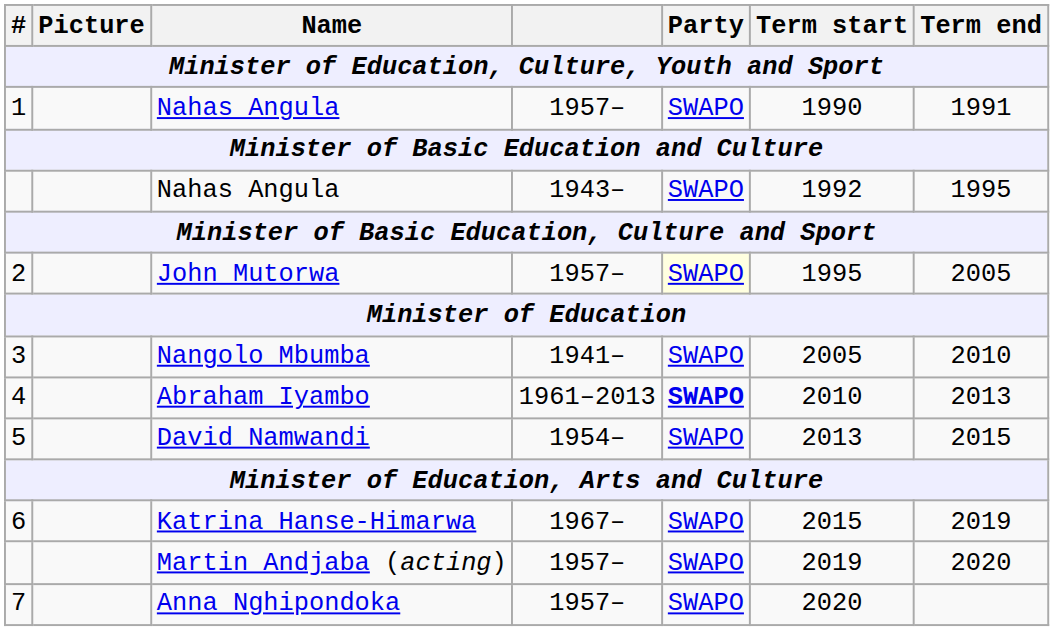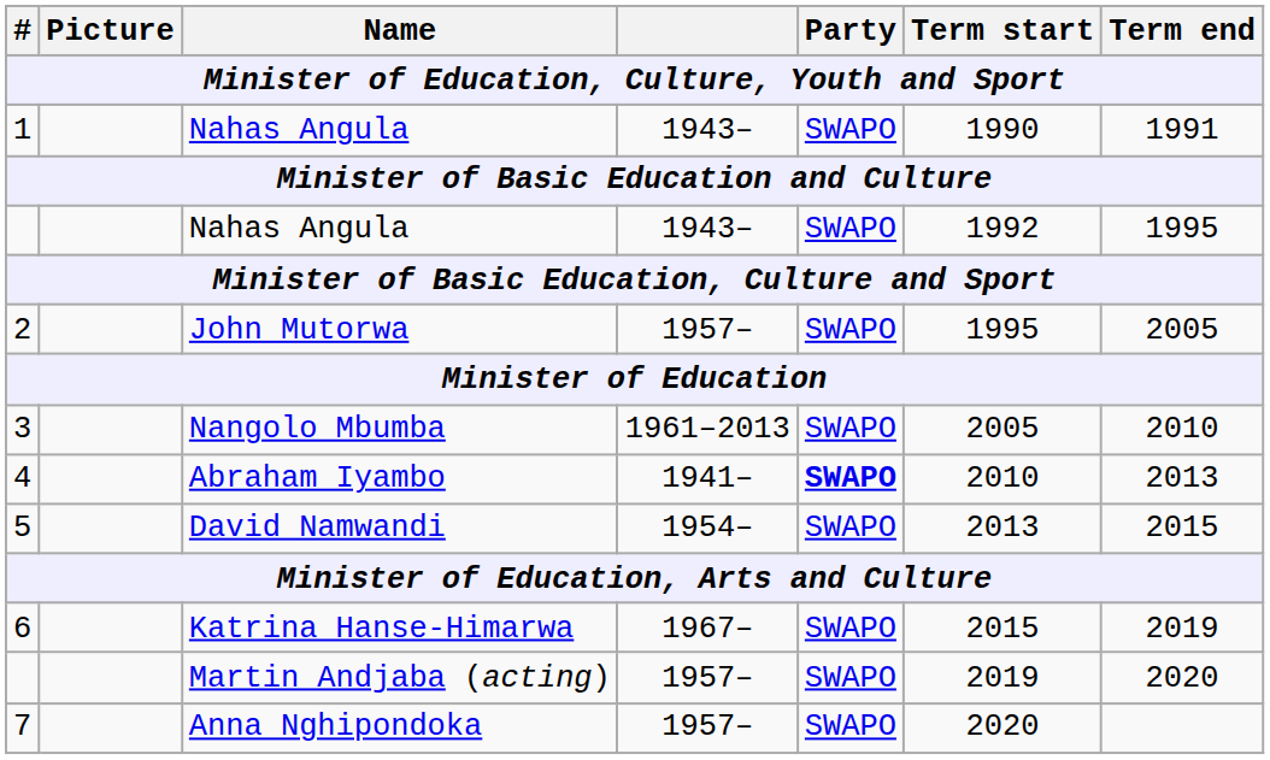 <table class="wikitable" style="text-align:center;">
 <tr>
 <th>#</th>
 <th>Picture</th>
 <th>Name</th>
 <th></th>
 <th>Party</th>
 <th>Term start</th>
 <th>Term end</th>
 </tr>
 <tr>
 <th style="background:#EEEEFF" align="center" colspan="7"><em>Minister of Education, Culture, Youth and Sport</em></th>
 </tr>
 <tr>
 <td>1</td>
 <td></td>
 <td style="text-align:left;"><a href='#'>Nahas Angula</a></td>
-<td>1957–</td>
+<td>1943–</td>
 <td><a href='#'>SWAPO</a></td>
 <td>1990</td>
 <td>1991</td>
 </tr>
 <tr>
 <th style="background:#EEEEFF" align="center" colspan="7"><em>Minister of Basic Education and Culture</em></th>
 </tr>
 <tr>
 <td></td>
 <td></td>
 <td style="text-align:left;">Nahas Angula</td>
 <td>1943–</td>
 <td><a href='#'>SWAPO</a></td>
 <td>1992</td>
 <td>1995</td>
 </tr>
 <tr>
 <th style="background:#EEEEFF" align="center" colspan="7"><em>Minister of Basic Education, Culture and Sport</em></th>
 </tr>
 <tr>
 <td>2</td>
 <td></td>
 <td style="text-align:left;"><a href='#'>John Mutorwa</a></td>
 <td>1957–</td>
-<td style="background: lightyellow;"><a href='#'>SWAPO</a></td>
+<td><a href='#'>SWAPO</a></td>
 <td>1995</td>
 <td>2005</td>
 </tr>
 <tr>
 <th style="background:#EEEEFF" align="center" colspan="7"><em>Minister of Education</em></th>
 </tr>
 <tr>
 <td>3</td>
 <td></td>
 <td style="text-align:left;"><a href='#'>Nangolo Mbumba</a></td>
-<td>1941–</td>
+<td>1961–2013</td>
 <td><a href='#'>SWAPO</a></td>
 <td>2005</td>
 <td>2010</td>
 </tr>
 <tr>
 <td>4</td>
 <td></td>
 <td style="text-align:left;"><a href='#'>Abraham Iyambo</a></td>
-<td>1961–2013</td>
+<td>1941–</td>
 <td><strong><a href='#'>SWAPO</a></strong></td>
 <td>2010</td>
 <td>2013</td>
 </tr>
 <tr>
 <td>5</td>
 <td></td>
 <td style="text-align:left;"><a href='#'>David Namwandi</a></td>
 <td>1954–</td>
 <td><a href='#'>SWAPO</a></td>
 <td>2013</td>
 <td>2015</td>
 </tr>
 <tr>
 <th style="background:#EEEEFF" align="center" colspan="7"><em>Minister of Education, Arts and Culture</em></th>
 </tr>
 <tr>
 <td>6</td>
 <td></td>
 <td style="text-align:left;"><a href='#'>Katrina Hanse-Himarwa</a></td>
 <td>1967–</td>
 <td><a href='#'>SWAPO</a></td>
 <td>2015</td>
 <td>2019</td>
 </tr>
 <tr>
 <td></td>
 <td></td>
 <td style="text-align:left;"><a href='#'>Martin Andjaba</a> (<em>acting</em>)</td>
 <td>1957–</td>
 <td><a href='#'>SWAPO</a></td>
 <td>2019</td>
 <td>2020</td>
 </tr>
 <tr>
 <td>7</td>
 <td></td>
 <td style="text-align:left;"><a href='#'>Anna Nghipondoka</a></td>
 <td>1957–</td>
 <td><a href='#'>SWAPO</a></td>
 <td>2020</td>
 <td></td>
 </tr>
 </table>
